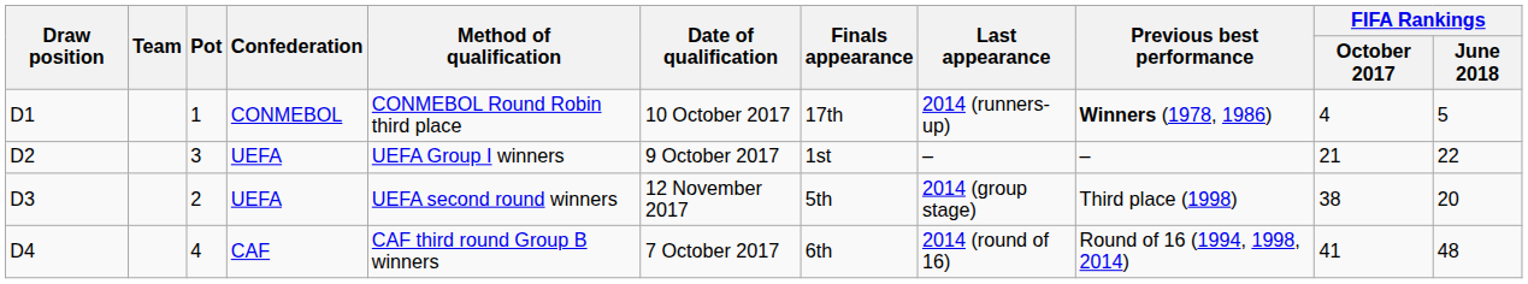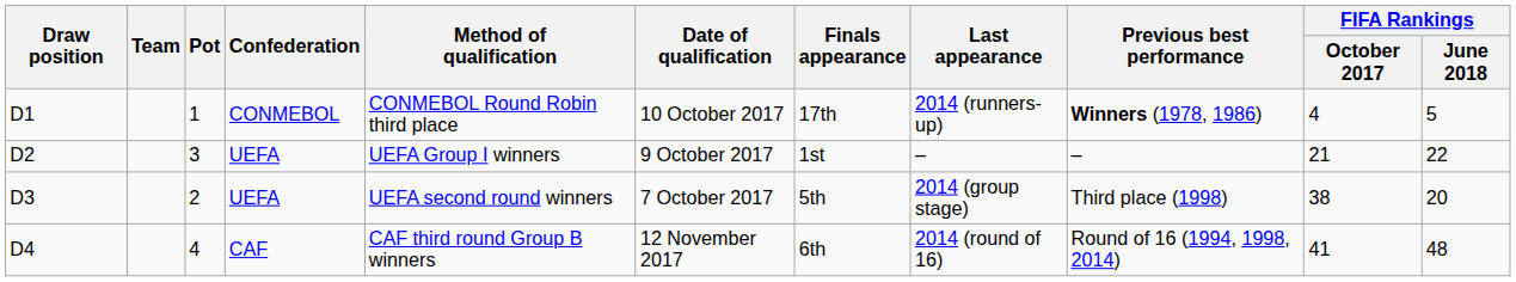 <table class="wikitable sortable">
 <tr>
 <th rowspan=2>Draw position</th>
 <th rowspan=2>Team</th>
 <th rowspan=2>Pot</th>
 <th rowspan=2>Confederation</th>
 <th rowspan=2>Method of<br>qualification</th>
 <th rowspan=2>Date of<br>qualification</th>
 <th rowspan=2 data-sort-type="number">Finals<br>appearance</th>
 <th rowspan=2>Last<br>appearance</th>
 <th rowspan=2>Previous best<br>performance</th>
 <th colspan=2><a href='#'>FIFA Rankings</a></th>
 </tr>
 <tr>
 <th>October 2017</th>
 <th>June 2018</th>
 </tr>
 <tr>
 <td>D1</td>
 <td style=white-space:nowrap></td>
 <td>1</td>
 <td><a href='#'>CONMEBOL</a></td>
 <td><a href='#'>CONMEBOL Round Robin</a> third place</td>
 <td>10 October 2017</td>
 <td>17th</td>
 <td><a href='#'>2014</a> (runners-up)</td>
 <td data-sort-value="8.2"><strong>Winners</strong> (<a href='#'>1978</a>, <a href='#'>1986</a>)</td>
 <td>4</td>
 <td>5</td>
 </tr>
 <tr>
 <td>D2</td>
 <td style=white-space:nowrap></td>
 <td>3</td>
 <td><a href='#'>UEFA</a></td>
 <td><a href='#'>UEFA Group I</a> winners</td>
 <td>9 October 2017</td>
 <td>1st</td>
 <td>–</td>
 <td data-sort-value="1.0">–</td>
 <td>21</td>
 <td>22</td>
 </tr>
 <tr>
 <td>D3</td>
 <td style=white-space:nowrap></td>
 <td>2</td>
 <td><a href='#'>UEFA</a></td>
 <td><a href='#'>UEFA second round</a> winners</td>
-<td>12 November 2017</td>
+<td>7 October 2017</td>
 <td>5th</td>
 <td><a href='#'>2014</a> (group stage)</td>
 <td data-sort-value="6.1">Third place (<a href='#'>1998</a>)</td>
 <td>38</td>
 <td>20</td>
 </tr>
 <tr>
 <td>D4</td>
 <td style=white-space:nowrap></td>
 <td>4</td>
 <td><a href='#'>CAF</a></td>
 <td><a href='#'>CAF third round Group B</a> winners</td>
-<td>7 October 2017</td>
+<td>12 November 2017</td>
 <td>6th</td>
 <td><a href='#'>2014</a> (round of 16)</td>
 <td data-sort-value="3.3">Round of 16 (<a href='#'>1994</a>, <a href='#'>1998</a>, <a href='#'>2014</a>)</td>
 <td>41</td>
 <td>48</td>
 </tr>
 </table>
